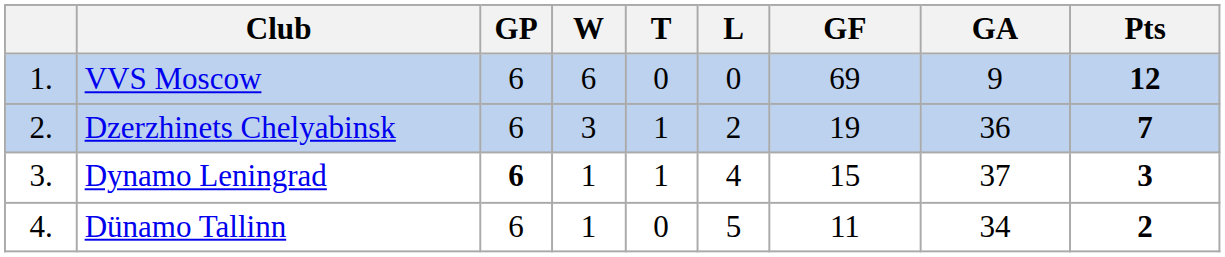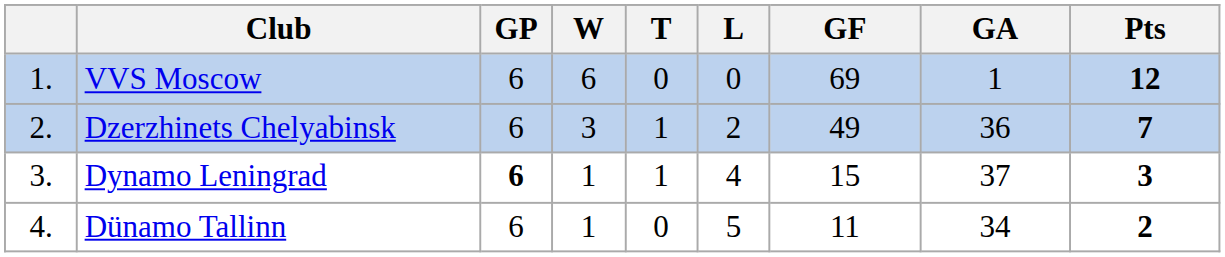 <table class="wikitable">
 <tr>
 <th width="30"></th>
 <th width="200">Club</th>
 <th width="30">GP</th>
 <th width="30">W</th>
 <th width="30">T</th>
 <th width="30">L</th>
 <th width="70">GF</th>
 <th width="70">GA</th>
 <th width="70">Pts</th>
 </tr>
 <tr bgcolor="#BCD2EE" align="center">
 <td>1.</td>
 <td align="left"><a href='#'>VVS Moscow</a></td>
 <td>6</td>
 <td>6</td>
 <td>0</td>
 <td>0</td>
 <td>69</td>
-<td>9</td>
+<td>1</td>
 <td><strong>12</strong></td>
 </tr>
 <tr bgcolor="#BCD2EE" align="center">
 <td>2.</td>
 <td align="left"><a href='#'>Dzerzhinets Chelyabinsk</a></td>
 <td>6</td>
 <td>3</td>
 <td>1</td>
 <td>2</td>
-<td>19</td>
+<td>49</td>
 <td>36</td>
 <td><strong>7</strong></td>
 </tr>
 <tr bgcolor="#FFFFFF" align="center">
 <td>3.</td>
 <td align="left"><a href='#'>Dynamo Leningrad</a></td>
 <td><strong>6</strong></td>
 <td>1</td>
 <td>1</td>
 <td>4</td>
 <td>15</td>
 <td>37</td>
 <td><strong>3</strong></td>
 </tr>
 <tr bgcolor="#FFFFFF" align="center">
 <td>4.</td>
 <td align="left"><a href='#'>Dünamo Tallinn</a></td>
 <td>6</td>
 <td>1</td>
 <td>0</td>
 <td>5</td>
 <td>11</td>
 <td>34</td>
 <td><strong>2</strong></td>
 </tr>
 </table>
